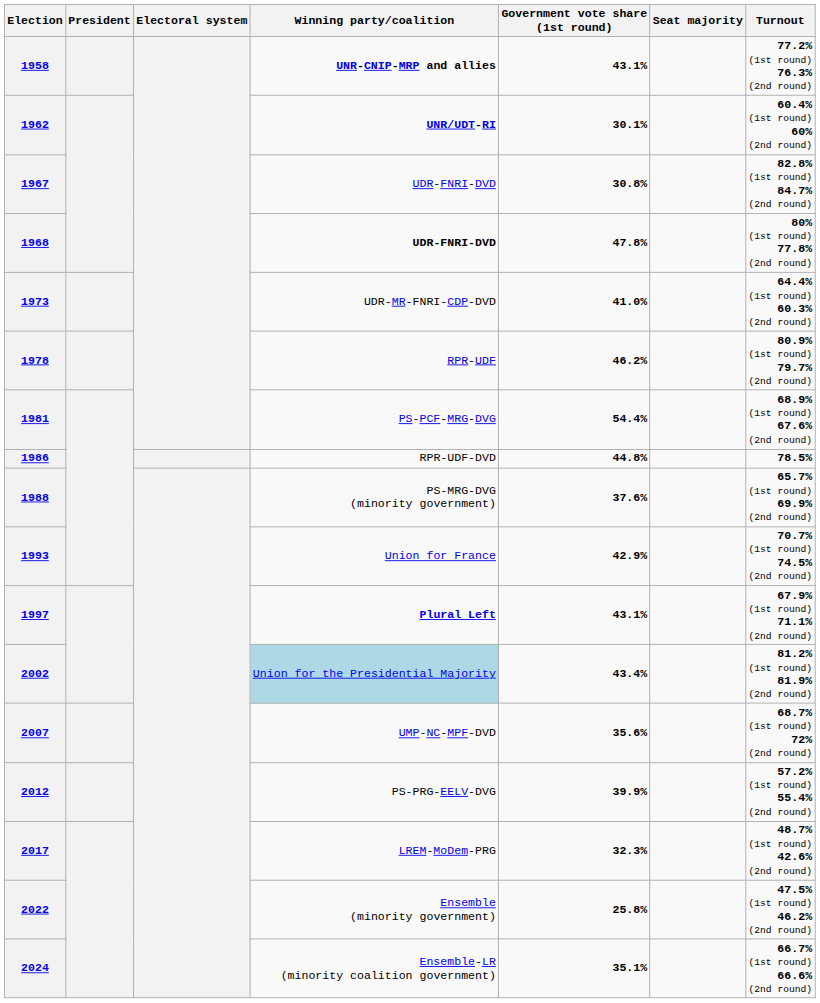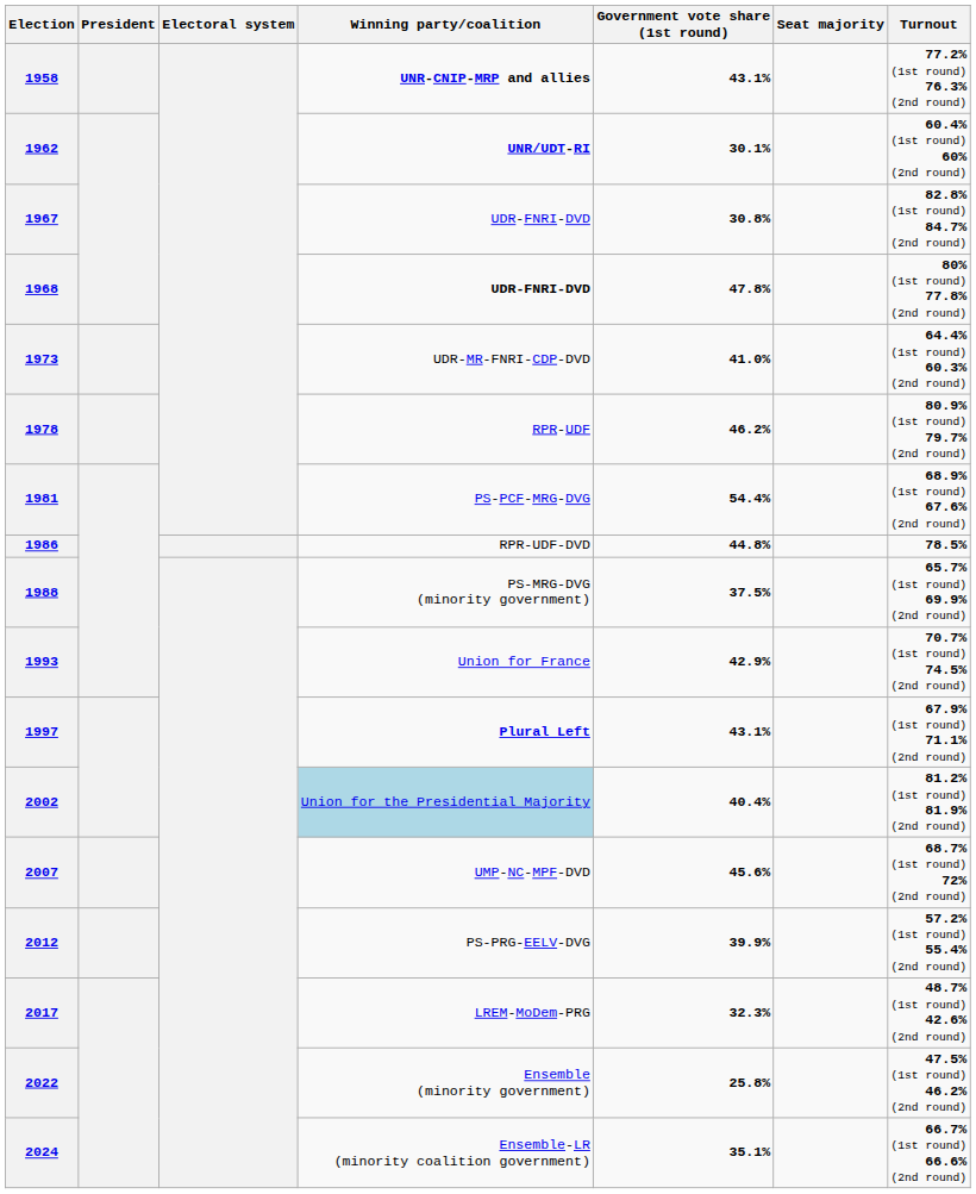 <table class=wikitable style="text-align:right">
 <tr>
 <th>Election</th>
 <th>President</th>
 <th>Electoral system</th>
 <th>Winning party/coalition</th>
 <th>Government vote share<br>(1st round)</th>
 <th>Seat majority</th>
 <th>Turnout</th>
 </tr>
 <tr>
 <th><a href='#'>1958</a></th>
 <th rowspan="1" style="font-weight:normal"><strong></strong><br><div><small></small></div></th>
 <th rowspan="7" style="font-weight:normal"><strong></strong></th>
 <td><strong><a href='#'>UNR</a>-<a href='#'>CNIP</a>-<a href='#'>MRP</a> and allies</strong></td>
 <td><strong>43.1%</strong></td>
 <td></td>
 <td><strong>77.2%</strong><br><small>(1st round)</small><br><strong>76.3%</strong><br><small>(2nd round)</small></td>
 </tr>
 <tr>
 <th><a href='#'>1962</a></th>
 <th rowspan="3" style="font-weight:normal"><strong></strong><br><div></div></th>
 <td><strong><a href='#'>UNR/UDT</a>-<a href='#'>RI</a></strong></td>
 <td><strong>30.1%</strong></td>
 <td></td>
 <td><strong>60.4%</strong><br><small>(1st round)</small><br><strong>60%</strong><br><small>(2nd round)</small></td>
 </tr>
 <tr>
 <th><a href='#'>1967</a></th>
 <td><a href='#'>UDR</a>-<a href='#'>FNRI</a>-<a href='#'>DVD</a></td>
 <td><strong>30.8%</strong></td>
 <td></td>
 <td><strong>82.8%</strong><br><small>(1st round)</small><br><strong>84.7%</strong><br><small>(2nd round)</small></td>
 </tr>
 <tr>
 <th><a href='#'>1968</a></th>
 <td><strong>UDR-FNRI-DVD</strong></td>
 <td><strong>47.8%</strong></td>
 <td></td>
 <td><strong>80%</strong><br><small>(1st round)</small><br><strong>77.8%</strong><br><small>(2nd round)</small></td>
 </tr>
 <tr>
 <th><a href='#'>1973</a></th>
 <th rowspan="1" style="font-weight:normal"><strong></strong><br><div></div></th>
 <td>UDR-<a href='#'>MR</a>-FNRI-<a href='#'>CDP</a>-DVD</td>
 <td><strong>41.0%</strong></td>
 <td></td>
 <td><strong>64.4%</strong><br><small>(1st round)</small><br><strong>60.3%</strong><br><small>(2nd round)</small></td>
 </tr>
 <tr>
 <th><a href='#'>1978</a></th>
 <th rowspan="1" style="font-weight:normal"><strong></strong><br><div></div></th>
 <td><a href='#'>RPR</a>-<a href='#'>UDF</a></td>
 <td><strong>46.2%</strong></td>
 <td></td>
 <td><strong>80.9%</strong><br><small>(1st round)</small><br><strong>79.7%</strong><br><small>(2nd round)</small></td>
 </tr>
 <tr>
 <th><a href='#'>1981</a></th>
 <th rowspan="4" style="font-weight:normal"><strong></strong><br><div></div></th>
 <td><a href='#'>PS</a>-<a href='#'>PCF</a>-<a href='#'>MRG</a>-<a href='#'>DVG</a></td>
 <td><strong>54.4%</strong></td>
 <td></td>
 <td><strong>68.9%</strong><br><small>(1st round)</small><br><strong>67.6%</strong><br><small>(2nd round)</small></td>
 </tr>
 <tr>
 <th><a href='#'>1986</a></th>
 <th rowspan="1" style="font-weight:normal"><strong></strong></th>
 <td>RPR-UDF-DVD</td>
 <td><strong>44.8%</strong></td>
 <td></td>
 <td><strong>78.5%</strong></td>
 </tr>
 <tr>
 <th><a href='#'>1988</a></th>
 <th rowspan="9" style="font-weight:normal"><strong></strong></th>
 <td>PS-MRG-DVG<br>(minority government)</td>
-<td><strong>37.6%</strong></td>
+<td><strong>37.5%</strong></td>
 <td></td>
 <td><strong>65.7%</strong><br><small>(1st round)</small><br><strong>69.9%</strong><br><small>(2nd round)</small></td>
 </tr>
 <tr>
 <th><a href='#'>1993</a></th>
 <td><a href='#'>Union for France</a></td>
 <td><strong>42.9%</strong></td>
 <td></td>
 <td><strong>70.7%</strong><br><small>(1st round)</small><br><strong>74.5%</strong><br><small>(2nd round)</small></td>
 </tr>
 <tr>
 <th><a href='#'>1997</a></th>
 <th rowspan="2" style="font-weight:normal"><strong></strong><br><div></div></th>
 <td><strong><a href='#'>Plural Left</a></strong></td>
 <td><strong>43.1%</strong></td>
 <td></td>
 <td><strong>67.9%</strong><br><small>(1st round)</small><br><strong>71.1%</strong><br><small>(2nd round)</small></td>
 </tr>
 <tr>
 <th><a href='#'>2002</a></th>
 <td style="background: lightblue;"><a href='#'>Union for the Presidential Majority</a></td>
-<td><strong>43.4%</strong></td>
+<td><strong>40.4%</strong></td>
 <td></td>
 <td><strong>81.2%</strong><br><small>(1st round)</small><br><strong>81.9%</strong><br><small>(2nd round)</small></td>
 </tr>
 <tr>
 <th><a href='#'>2007</a></th>
 <th rowspan="1" style="font-weight:normal"><strong></strong><br><div></div></th>
 <td><a href='#'>UMP</a>-<a href='#'>NC</a>-<a href='#'>MPF</a>-DVD</td>
-<td><strong>35.6%</strong></td>
+<td><strong>45.6%</strong></td>
 <td></td>
 <td><strong>68.7%</strong><br><small>(1st round)</small><br><strong>72%</strong><br><small>(2nd round)</small></td>
 </tr>
 <tr>
 <th><a href='#'>2012</a></th>
 <th rowspan="1" style="font-weight:normal"><strong></strong><br><div></div></th>
 <td>PS-PRG-<a href='#'>EELV</a>-DVG</td>
 <td><strong>39.9%</strong></td>
 <td></td>
 <td><strong>57.2%</strong><br><small>(1st round)</small><br><strong>55.4%</strong><br><small>(2nd round)</small></td>
 </tr>
 <tr>
 <th><a href='#'>2017</a></th>
 <th rowspan="3" style="font-weight:normal"><strong></strong><br><div></div></th>
 <td><a href='#'>LREM</a>-<a href='#'>MoDem</a>-PRG</td>
 <td><strong>32.3%</strong></td>
 <td></td>
 <td><strong>48.7%</strong><br><small>(1st round)</small><br><strong>42.6%</strong><br><small>(2nd round)</small></td>
 </tr>
 <tr>
 <th><a href='#'>2022</a></th>
 <td><a href='#'>Ensemble</a><br>(minority government)</td>
 <td><strong>25.8%</strong></td>
 <td></td>
 <td><strong>47.5%</strong><br><small>(1st round)</small><br><strong>46.2%</strong><br><small>(2nd round)</small></td>
 </tr>
 <tr>
 <th><a href='#'>2024</a></th>
 <td><a href='#'>Ensemble</a>-<a href='#'>LR</a><br>(minority coalition government)<br></td>
 <td><strong>35.1%</strong><br></td>
 <td></td>
 <td><strong>66.7%</strong><br><small>(1st round)</small><br><strong>66.6%</strong><br><small>(2nd round)</small></td>
 </tr>
 </table>
